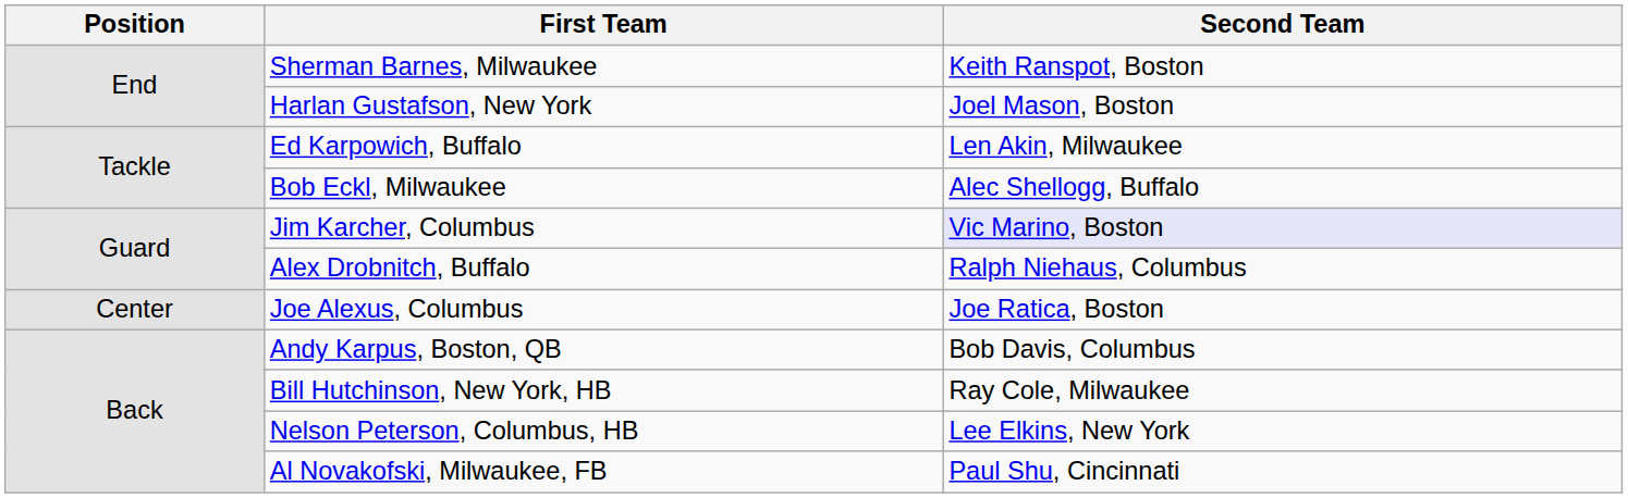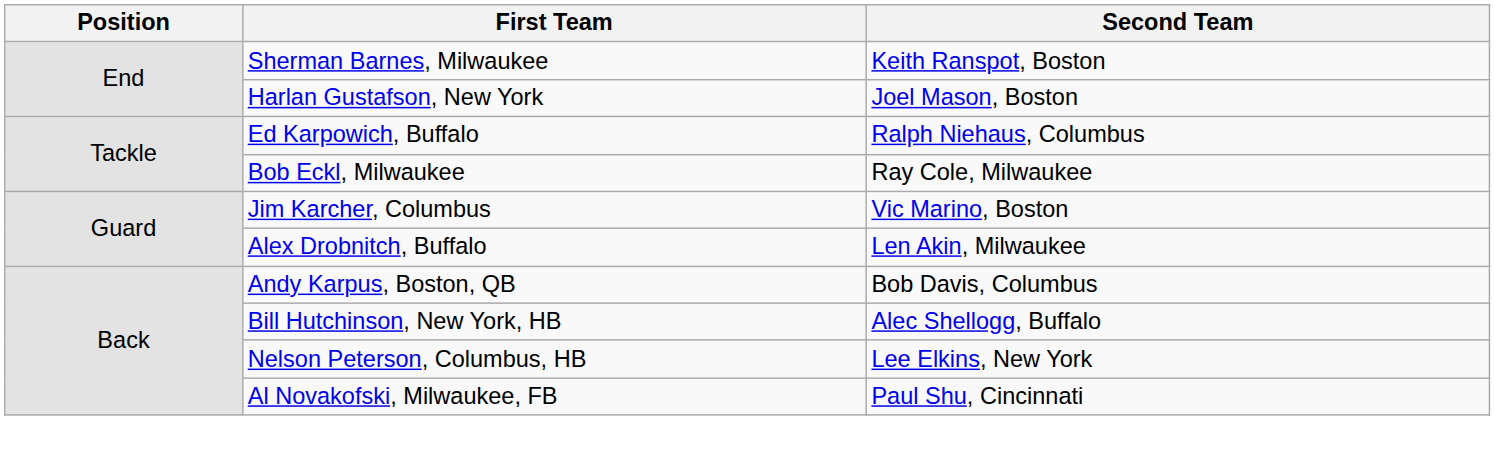 <table class="wikitable" width=80%>
 <tr>
 <th width=16%>Position</th>
 <th width=42%>First Team</th>
 <th width=42%>Second Team</th>
 </tr>
 <tr>
 <td style="background:   #e3e3e3;" align="center" rowspan="2">End</td>
 <td><a href='#'>Sherman Barnes</a>,  Milwaukee</td>
 <td><a href='#'>Keith Ranspot</a>, Boston</td>
 </tr>
 <tr>
 <td><a href='#'>Harlan Gustafson</a>,  New York</td>
 <td><a href='#'>Joel Mason</a>, Boston</td>
 </tr>
 <tr>
 <td style="background:   #e3e3e3;" align="center"  rowspan="2">Tackle</td>
 <td><a href='#'>Ed Karpowich</a>,  Buffalo</td>
-<td><a href='#'>Len Akin</a>, Milwaukee</td>
+<td><a href='#'>Ralph Niehaus</a>, Columbus</td>
 </tr>
 <tr>
 <td><a href='#'>Bob Eckl</a>,  Milwaukee</td>
-<td><a href='#'>Alec Shellogg</a>,  Buffalo</td>
+<td>Ray Cole, Milwaukee</td>
 </tr>
 <tr>
 <td style="background:   #e3e3e3;" align="center"   rowspan="2">Guard</td>
 <td><a href='#'>Jim Karcher</a>,  Columbus</td>
-<td style="background: lavender;"><a href='#'>Vic Marino</a>, Boston</td>
+<td><a href='#'>Vic Marino</a>, Boston</td>
 </tr>
 <tr>
 <td><a href='#'>Alex Drobnitch</a>,  Buffalo</td>
-<td><a href='#'>Ralph Niehaus</a>, Columbus</td>
-</tr>
-<tr>
-<td style="background:   #e3e3e3;" align="center">Center</td>
-<td><a href='#'>Joe Alexus</a>,  Columbus</td>
-<td><a href='#'>Joe Ratica</a>, Boston</td>
+<td><a href='#'>Len Akin</a>, Milwaukee</td>
 </tr>
 <tr>
 <td style="background:   #e3e3e3;" align="center"    rowspan="4">Back</td>
 <td><a href='#'>Andy Karpus</a>,  Boston, QB</td>
 <td>Bob Davis, Columbus</td>
 </tr>
 <tr>
 <td><a href='#'>Bill Hutchinson</a>,  New York, HB</td>
-<td>Ray Cole, Milwaukee</td>
+<td><a href='#'>Alec Shellogg</a>,  Buffalo</td>
 </tr>
 <tr>
 <td><a href='#'>Nelson Peterson</a>,  Columbus, HB</td>
 <td><a href='#'>Lee Elkins</a>, New York</td>
 </tr>
 <tr>
 <td><a href='#'>Al Novakofski</a>,  Milwaukee, FB</td>
 <td><a href='#'>Paul Shu</a>, Cincinnati</td>
 </tr>
 </table>
